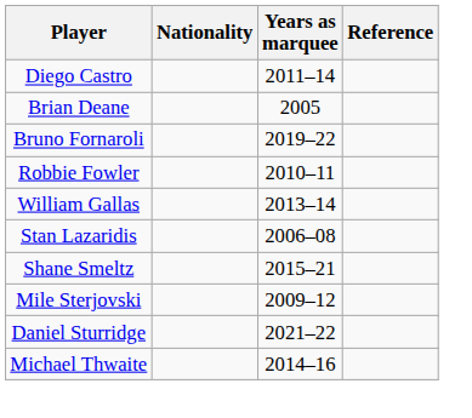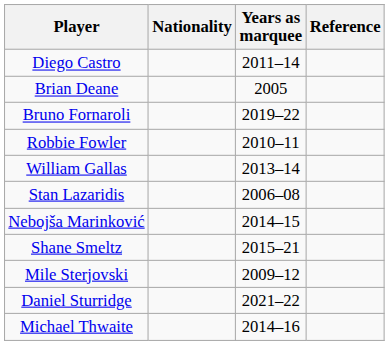 <table class="wikitable" style="text-align:center">
 <tr>
 <th>Player</th>
 <th>Nationality</th>
 <th>Years as <br>marquee</th>
 <th>Reference</th>
 </tr>
 <tr>
 <td><a href='#'>Diego Castro</a></td>
 <td></td>
 <td>2011–14</td>
 <td></td>
 </tr>
 <tr>
 <td><a href='#'>Brian Deane</a></td>
 <td></td>
 <td>2005</td>
 <td></td>
 </tr>
 <tr>
 <td><a href='#'>Bruno Fornaroli</a></td>
 <td></td>
 <td>2019–22</td>
 <td></td>
 </tr>
 <tr>
 <td><a href='#'>Robbie Fowler</a></td>
 <td></td>
 <td>2010–11</td>
 <td></td>
 </tr>
 <tr>
 <td><a href='#'>William Gallas</a></td>
 <td></td>
 <td>2013–14</td>
 <td></td>
 </tr>
 <tr>
 <td><a href='#'>Stan Lazaridis</a></td>
 <td></td>
 <td>2006–08</td>
 <td></td>
 </tr>
 <tr>
+<td><a href='#'>Nebojša Marinković</a></td>
+<td></td>
+<td>2014–15</td>
+<td></td>
+</tr>
+<tr>
 <td><a href='#'>Shane Smeltz</a></td>
 <td></td>
 <td>2015–21</td>
 <td></td>
 </tr>
 <tr>
 <td><a href='#'>Mile Sterjovski</a></td>
 <td></td>
 <td>2009–12</td>
 <td></td>
 </tr>
 <tr>
 <td><a href='#'>Daniel Sturridge</a></td>
 <td></td>
 <td>2021–22</td>
 <td></td>
 </tr>
 <tr>
 <td><a href='#'>Michael Thwaite</a></td>
 <td></td>
 <td>2014–16</td>
 <td></td>
 </tr>
 </table>
